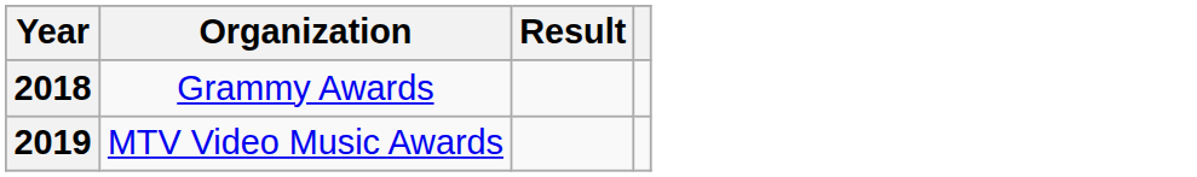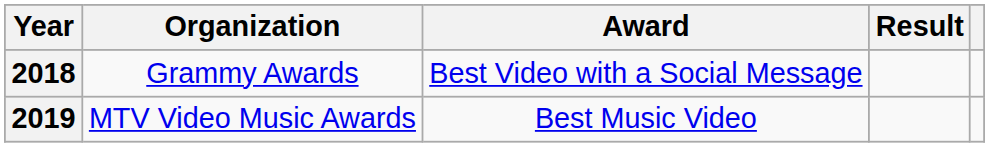 <table class="wikitable plainrowheaders" style="text-align: center;">
 <tr>
 <th scope="col">Year</th>
 <th scope="col">Organization</th>
+<th scope="col">Award</th>
 <th scope="col">Result</th>
 <th scope="col"></th>
 </tr>
 <tr>
 <th scope="row">2018</th>
 <td><a href='#'>Grammy Awards</a></td>
+<td><a href='#'>Best Video with a Social Message</a></td>
 <td></td>
 <td></td>
 </tr>
 <tr>
 <th scope="row">2019</th>
 <td><a href='#'>MTV Video Music Awards</a></td>
+<td><a href='#'>Best Music Video</a></td>
 <td></td>
 <td></td>
 </tr>
 </table>
